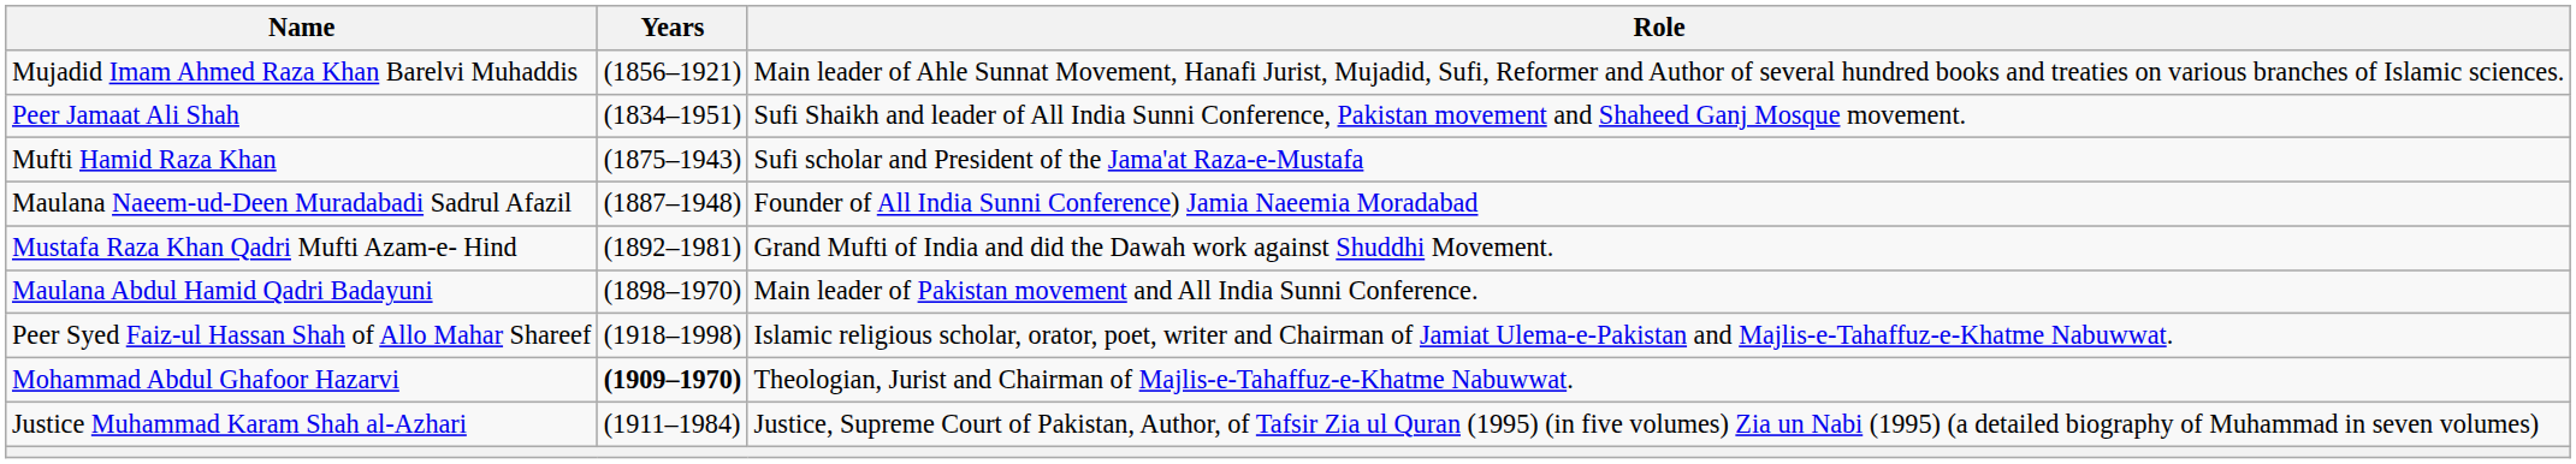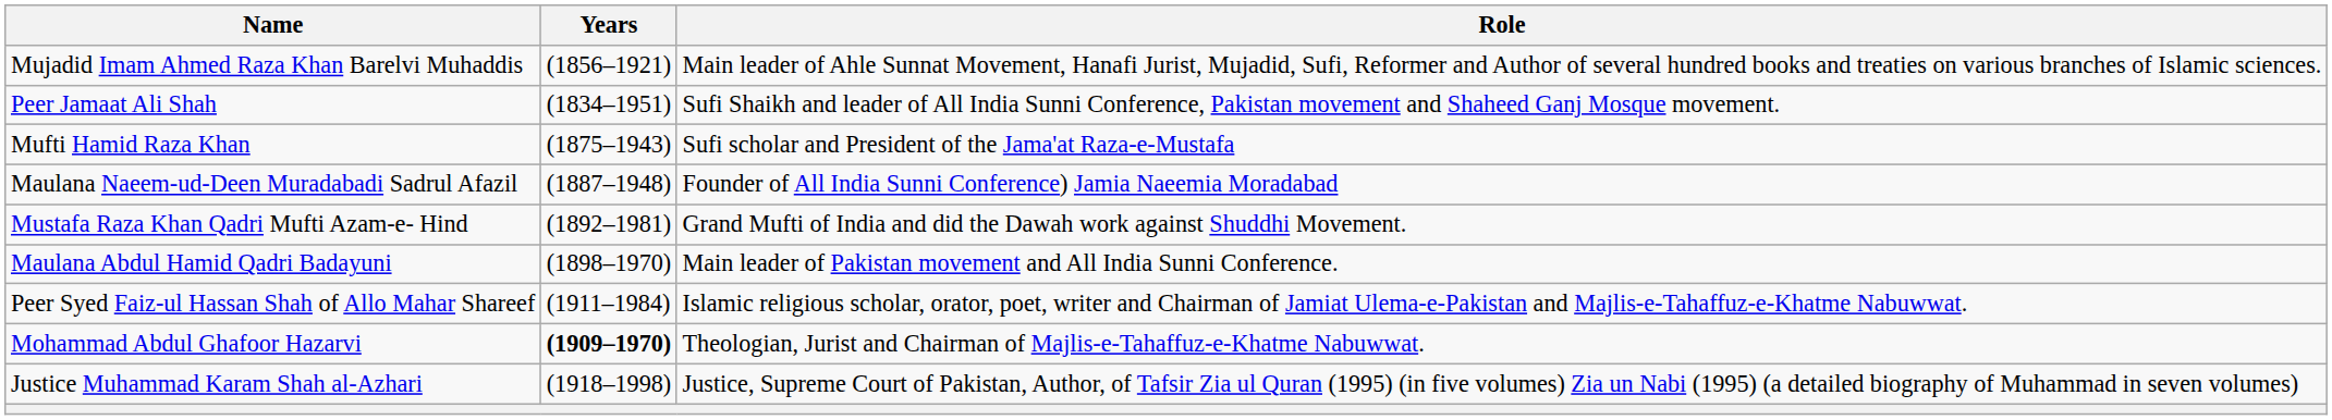 <table class="wikitable sortable" style="border:1px solid #8888aa; background:#f8f8f8; padding:0; font-size:90%;">
 <tr>
 <th>Name</th>
 <th>Years</th>
 <th>Role</th>
 </tr>
 <tr>
 <td>Mujadid <a href='#'>Imam Ahmed Raza Khan</a> Barelvi Muhaddis</td>
 <td>(1856–1921)</td>
 <td>Main leader of Ahle Sunnat Movement, Hanafi Jurist, Mujadid, Sufi, Reformer and Author of several hundred books and treaties on various branches of Islamic sciences.</td>
 </tr>
 <tr>
 <td><a href='#'>Peer Jamaat Ali Shah</a></td>
 <td>(1834–1951)</td>
 <td>Sufi Shaikh and leader of All India Sunni Conference, <a href='#'>Pakistan movement</a> and <a href='#'>Shaheed Ganj Mosque</a> movement.</td>
 </tr>
 <tr>
 <td>Mufti <a href='#'>Hamid Raza Khan</a></td>
 <td>(1875–1943)</td>
 <td>Sufi scholar and President of the <a href='#'>Jama'at Raza-e-Mustafa</a></td>
 </tr>
 <tr>
 <td>Maulana <a href='#'>Naeem-ud-Deen Muradabadi</a> Sadrul Afazil</td>
 <td>(1887–1948)</td>
 <td>Founder of <a href='#'>All India Sunni Conference</a>) <a href='#'>Jamia Naeemia Moradabad</a></td>
 </tr>
 <tr>
 <td><a href='#'>Mustafa Raza Khan Qadri</a> Mufti Azam-e- Hind</td>
 <td>(1892–1981)</td>
 <td>Grand Mufti of India and did the Dawah work against <a href='#'>Shuddhi</a> Movement.</td>
 </tr>
 <tr>
 <td><a href='#'>Maulana Abdul Hamid Qadri Badayuni</a></td>
 <td>(1898–1970)</td>
 <td>Main leader of <a href='#'>Pakistan movement</a> and All India Sunni Conference.</td>
 </tr>
 <tr>
 <td>Peer Syed <a href='#'>Faiz-ul Hassan Shah</a> of <a href='#'>Allo Mahar</a> Shareef</td>
-<td>(1918–1998)</td>
+<td>(1911–1984)</td>
 <td>Islamic religious scholar, orator, poet, writer and Chairman of <a href='#'>Jamiat Ulema-e-Pakistan</a> and <a href='#'>Majlis-e-Tahaffuz-e-Khatme Nabuwwat</a>.</td>
 </tr>
 <tr>
 <td><a href='#'>Mohammad Abdul Ghafoor Hazarvi</a></td>
 <td><strong>(1909–1970)</strong></td>
 <td>Theologian, Jurist and Chairman of <a href='#'>Majlis-e-Tahaffuz-e-Khatme Nabuwwat</a>.</td>
 </tr>
 <tr>
 <td>Justice <a href='#'>Muhammad Karam Shah al-Azhari</a></td>
-<td>(1911–1984)</td>
+<td>(1918–1998)</td>
 <td>Justice, Supreme Court of Pakistan, Author, of <a href='#'>Tafsir Zia ul Quran</a> (1995) (in five volumes) <a href='#'>Zia un Nabi</a> (1995) (a detailed biography of Muhammad in seven volumes)</td>
 </tr>
 <tr class="unsortable">
 <th style="text-align:left;" colspan="3"></th>
 </tr>
 </table>
